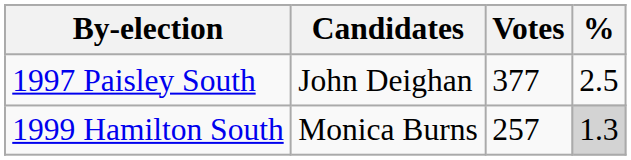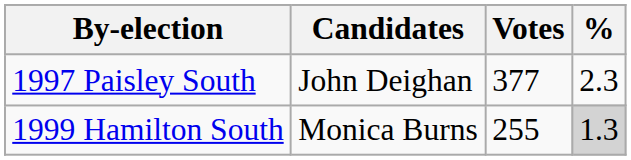 <table class="wikitable">
 <tr>
 <th>By-election</th>
 <th>Candidates</th>
 <th>Votes</th>
 <th>%</th>
 </tr>
 <tr>
 <td><a href='#'>1997 Paisley South</a></td>
 <td>John Deighan</td>
 <td>377</td>
-<td>2.5</td>
+<td>2.3</td>
 </tr>
 <tr>
 <td><a href='#'>1999 Hamilton South</a></td>
 <td>Monica Burns</td>
-<td>257</td>
+<td>255</td>
 <td style="background: lightgrey;">1.3</td>
 </tr>
 </table>
